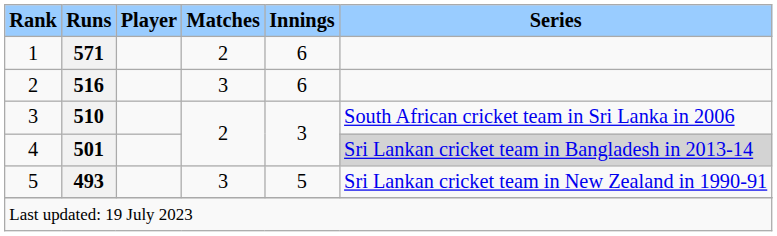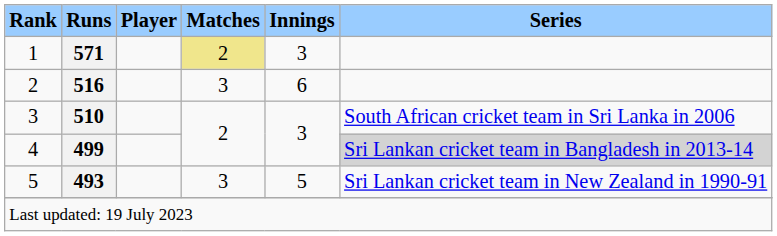 <table class="wikitable plainrowheaders sortable">
 <tr>
 <th scope=col style="background:#9cf;">Rank</th>
 <th scope=col style="background:#9cf;">Runs</th>
 <th scope=col style="background:#9cf;">Player</th>
 <th scope=col style="background:#9cf;">Matches</th>
 <th scope=col style="background:#9cf;">Innings</th>
 <th scope=col style="background:#9cf;">Series</th>
 </tr>
 <tr>
 <td style="text-align:center">1</td>
 <th>571</th>
 <td></td>
-<td style="text-align:center">2</td>
-<td style="text-align:center">6</td>
+<td style="background: khaki; text-align:center">2</td>
+<td style="text-align:center">3</td>
 <td></td>
 </tr>
 <tr>
 <td style="text-align:center">2</td>
 <th>516</th>
 <td></td>
 <td style="text-align:center">3</td>
 <td style="text-align:center">6</td>
 <td></td>
 </tr>
 <tr>
 <td style="text-align:center">3</td>
 <th>510</th>
 <td></td>
 <td style="text-align:center" rowspan=2>2</td>
 <td style="text-align:center" rowspan=2>3</td>
 <td><a href='#'>South African cricket team in Sri Lanka in 2006</a></td>
 </tr>
 <tr>
 <td style="text-align:center">4</td>
-<th>501</th>
+<th>499</th>
 <td></td>
 <td style="background: lightgrey;"><a href='#'>Sri Lankan cricket team in Bangladesh in 2013-14</a></td>
 </tr>
 <tr>
 <td style="text-align:center">5</td>
 <th>493</th>
 <td></td>
 <td style="text-align:center">3</td>
 <td style="text-align:center">5</td>
 <td><a href='#'>Sri Lankan cricket team in New Zealand in 1990-91</a></td>
 </tr>
 <tr>
 </tr>
 <tr class=sortbottom>
 <td colspan=8><small>Last updated: 19 July 2023</small></td>
 </tr>
 </table>
